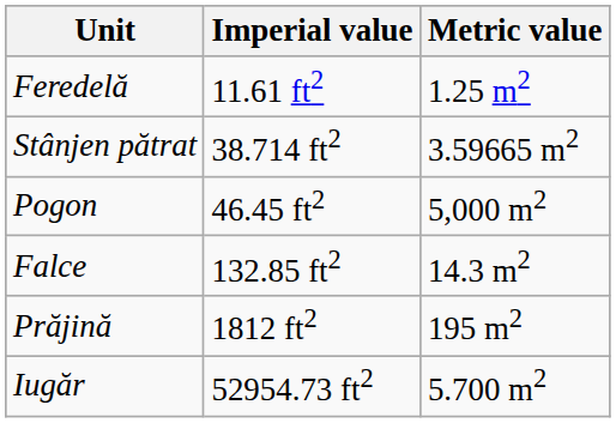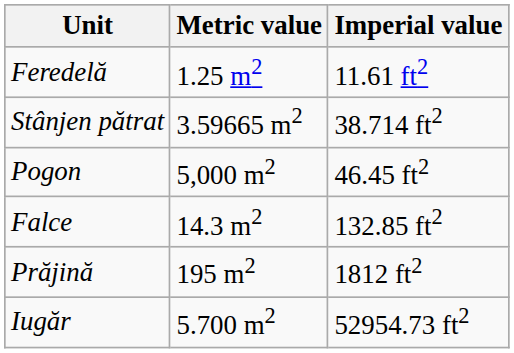 <table class="wikitable">
 <tr>
 <th>Unit</th>
+<th>Metric value</th>
 <th>Imperial value</th>
-<th>Metric value</th>
 </tr>
 <tr>
 <td><em>Feredelă</em></td>
+<td>1.25 <a href='#'>m<sup>2</sup></a></td>
 <td>11.61 <a href='#'>ft<sup>2</sup></a></td>
-<td>1.25 <a href='#'>m<sup>2</sup></a></td>
 </tr>
 <tr>
 <td><em>Stânjen pătrat</em></td>
+<td>3.59665 m<sup>2</sup></td>
 <td>38.714 ft<sup>2</sup></td>
-<td>3.59665 m<sup>2</sup></td>
 </tr>
 <tr>
 <td><em>Pogon</em></td>
+<td>5,000 m<sup>2</sup></td>
 <td>46.45 ft<sup>2</sup></td>
-<td>5,000 m<sup>2</sup></td>
 </tr>
 <tr>
 <td><em>Falce</em></td>
+<td>14.3 m<sup>2</sup></td>
 <td>132.85 ft<sup>2</sup></td>
-<td>14.3 m<sup>2</sup></td>
 </tr>
 <tr>
 <td><em>Prăjină</em></td>
+<td>195 m<sup>2</sup></td>
 <td>1812 ft<sup>2</sup></td>
-<td>195 m<sup>2</sup></td>
 </tr>
 <tr>
 <td><em>Iugăr</em></td>
+<td>5.700 m<sup>2</sup></td>
 <td>52954.73 ft<sup>2</sup></td>
-<td>5.700 m<sup>2</sup></td>
 </tr>
 </table>
